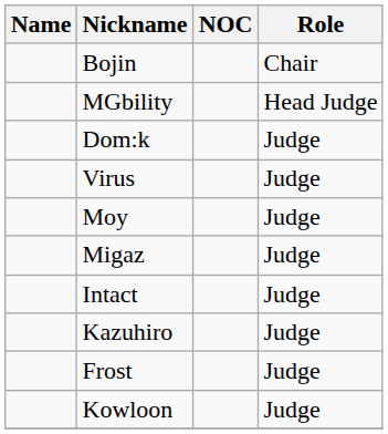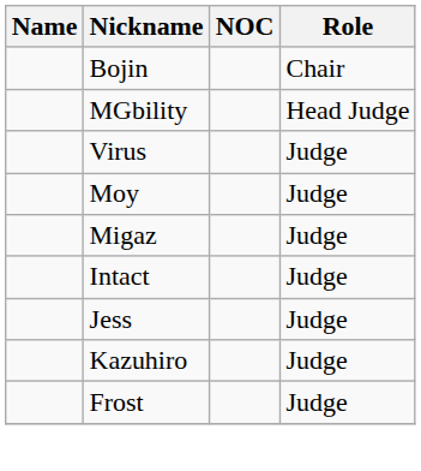 <table class="wikitable sortable">
 <tr>
 <th>Name</th>
 <th>Nickname</th>
 <th>NOC</th>
 <th>Role</th>
 </tr>
 <tr>
 <td></td>
 <td>Bojin</td>
 <td></td>
 <td>Chair</td>
 </tr>
 <tr>
 <td></td>
 <td>MGbility</td>
 <td></td>
 <td>Head Judge</td>
-</tr>
-<tr>
-<td></td>
-<td>Dom:k</td>
-<td></td>
-<td>Judge</td>
 </tr>
 <tr>
 <td></td>
 <td>Virus</td>
 <td></td>
 <td>Judge</td>
 </tr>
 <tr>
 <td></td>
 <td>Moy</td>
 <td></td>
 <td>Judge</td>
 </tr>
 <tr>
 <td></td>
 <td>Migaz</td>
 <td></td>
 <td>Judge</td>
 </tr>
 <tr>
 <td></td>
 <td>Intact</td>
 <td></td>
 <td>Judge</td>
 </tr>
 <tr>
 <td></td>
+<td>Jess</td>
+<td></td>
+<td>Judge</td>
+</tr>
+<tr>
+<td></td>
 <td>Kazuhiro</td>
 <td></td>
 <td>Judge</td>
 </tr>
 <tr>
 <td></td>
 <td>Frost</td>
 <td></td>
 <td>Judge</td>
 </tr>
 <tr>
-<td></td>
-<td>Kowloon</td>
-<td></td>
-<td>Judge</td>
-</tr>
-<tr>
 </tr>
 </table>
